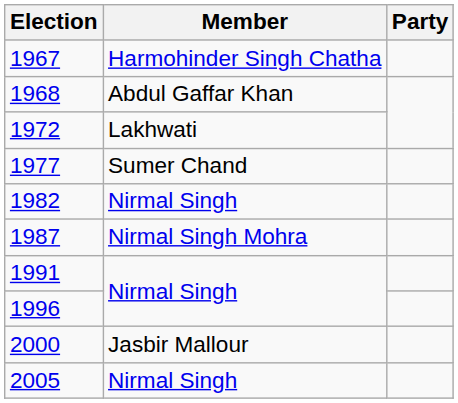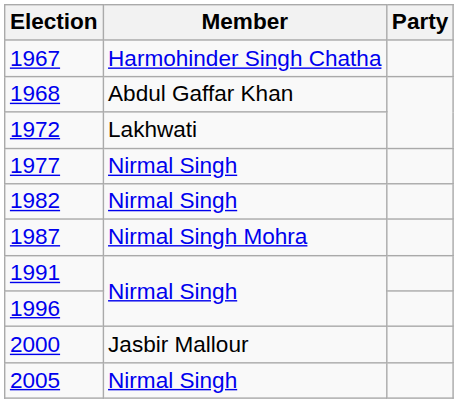 <table class="wikitable sortable">
 <tr>
 <th>Election</th>
 <th>Member</th>
 <th colspan=2>Party</th>
 </tr>
 <tr>
 <td><a href='#'>1967</a></td>
 <td><a href='#'>Harmohinder Singh Chatha</a></td>
 <td></td>
 </tr>
 <tr>
 <td><a href='#'>1968</a></td>
 <td>Abdul Gaffar Khan</td>
 </tr>
 <tr>
 <td><a href='#'>1972</a></td>
 <td>Lakhwati</td>
 </tr>
 <tr>
 <td><a href='#'>1977</a></td>
-<td>Sumer Chand</td>
+<td><a href='#'>Nirmal Singh</a></td>
 <td></td>
 </tr>
 <tr>
 <td><a href='#'>1982</a></td>
 <td><a href='#'>Nirmal Singh</a></td>
 <td></td>
 </tr>
 <tr>
 <td><a href='#'>1987</a></td>
 <td><a href='#'>Nirmal Singh Mohra</a></td>
 <td></td>
 </tr>
 <tr>
 <td><a href='#'>1991</a></td>
 <td rowspan=2><a href='#'>Nirmal Singh</a></td>
 <td></td>
 </tr>
 <tr>
 <td><a href='#'>1996</a></td>
 <td></td>
 </tr>
 <tr>
 <td><a href='#'>2000</a></td>
 <td>Jasbir Mallour</td>
 <td></td>
 </tr>
 <tr>
 <td><a href='#'>2005</a></td>
 <td><a href='#'>Nirmal Singh</a></td>
 <td></td>
 </tr>
 </table>
